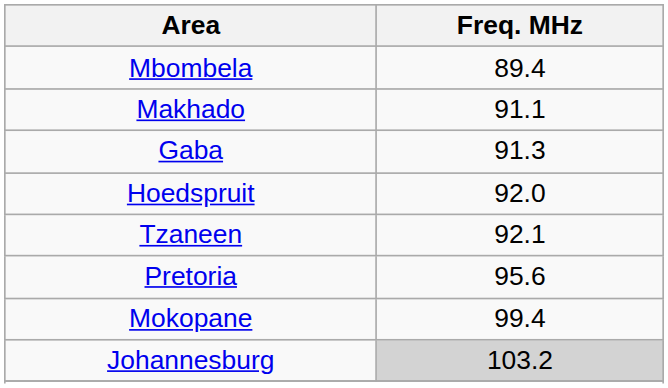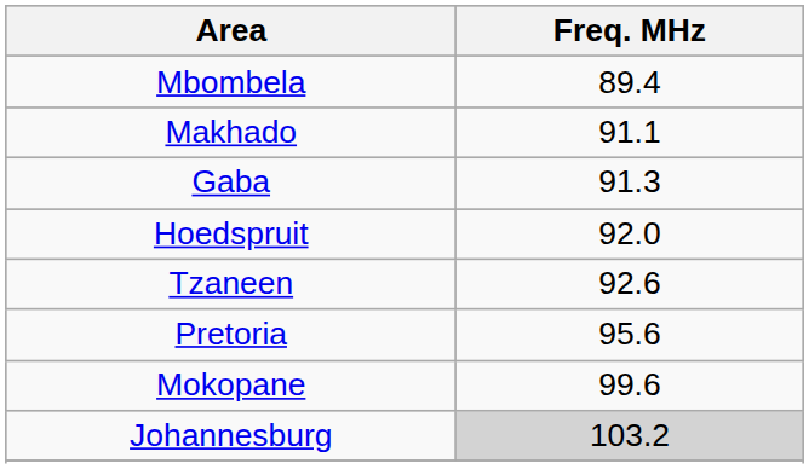 <table class="wikitable sortable" style="text-align:center; width:400px; height:200px;">
 <tr>
 <th>Area</th>
 <th>Freq. MHz</th>
 </tr>
 <tr>
 <td><a href='#'>Mbombela</a></td>
 <td>89.4</td>
 </tr>
 <tr>
 <td><a href='#'>Makhado</a></td>
 <td>91.1</td>
 </tr>
 <tr>
 <td><a href='#'>Gaba</a></td>
 <td>91.3</td>
 </tr>
 <tr>
 <td><a href='#'>Hoedspruit</a></td>
 <td>92.0</td>
 </tr>
 <tr>
 <td><a href='#'>Tzaneen</a></td>
-<td>92.1</td>
+<td>92.6</td>
 </tr>
 <tr>
 <td><a href='#'>Pretoria</a></td>
 <td>95.6</td>
 </tr>
 <tr>
 <td><a href='#'>Mokopane</a></td>
-<td>99.4</td>
+<td>99.6</td>
 </tr>
 <tr>
 <td><a href='#'>Johannesburg</a></td>
 <td style="background: lightgrey;">103.2</td>
 </tr>
 <tr>
 </tr>
 <tr>
 </tr>
 </table>
